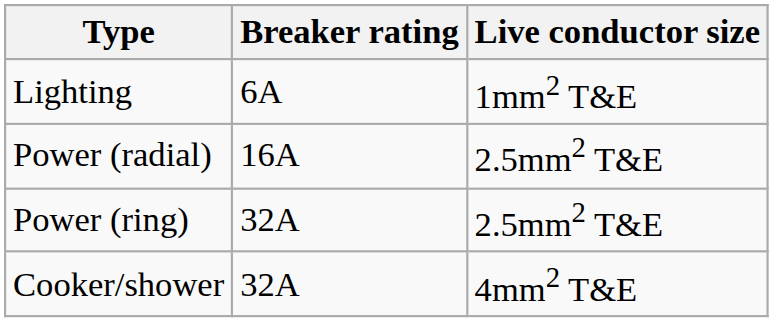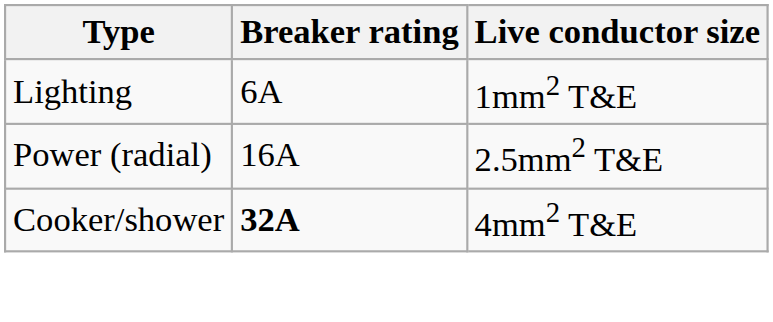 <table class="wikitable">
 <tr>
 <th>Type</th>
 <th>Breaker rating</th>
 <th>Live conductor size</th>
 </tr>
 <tr>
 <td>Lighting</td>
 <td>6A</td>
 <td>1mm<sup>2</sup> T&E</td>
 </tr>
 <tr>
 <td>Power (radial)</td>
 <td>16A</td>
 <td>2.5mm<sup>2</sup> T&E</td>
 </tr>
 <tr>
-<td>Power (ring)</td>
-<td>32A</td>
-<td>2.5mm<sup>2</sup> T&E</td>
-</tr>
-<tr>
 <td>Cooker/shower</td>
-<td>32A</td>
+<td><strong>32A</strong></td>
 <td>4mm<sup>2</sup> T&E</td>
 </tr>
 </table>
